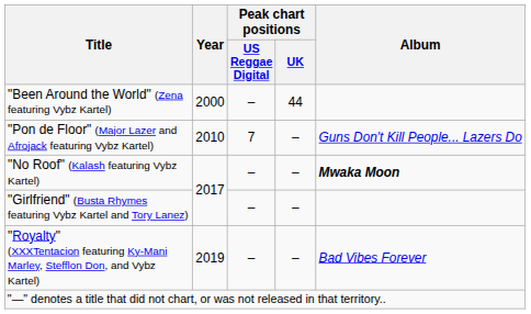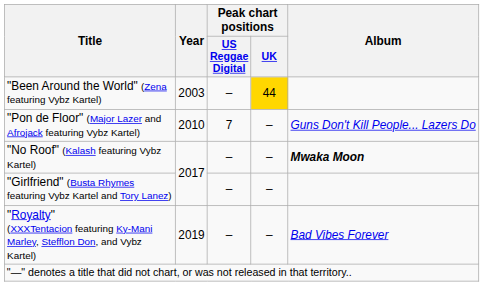 <table class="wikitable">
 <tr>
 <th scope="col" rowspan="2" style="width:14em;">Title</th>
 <th scope="col" rowspan="2">Year</th>
 <th scope="col" colspan="2">Peak chart positions</th>
 <th scope="col" rowspan="2">Album</th>
 </tr>
 <tr>
 <th scope="col" style="width:3em;font-size:90%;"><a href='#'>US Reggae Digital</a></th>
 <th scope="col" style="width:3em;font-size:90%;"><a href='#'>UK</a></th>
 </tr>
 <tr>
 <td>"Been Around the World" <small>(<a href='#'>Zena</a> featuring Vybz Kartel)</small></td>
-<td>2000</td>
+<td>2003</td>
 <td align=center>–</td>
-<td align=center>44</td>
+<td align=center style="background: gold;">44</td>
 <td></td>
 </tr>
 <tr>
 <td>"Pon de Floor" <small>(<a href='#'>Major Lazer</a> and <a href='#'>Afrojack</a> featuring Vybz Kartel)</small></td>
 <td>2010</td>
 <td align=center>7</td>
 <td align=center>–</td>
 <td><em><a href='#'>Guns Don't Kill People... Lazers Do</a></em></td>
 </tr>
 <tr>
 <td>"No Roof" <small>(<a href='#'>Kalash</a> featuring Vybz Kartel)</small></td>
 <td rowspan="2">2017</td>
 <td align=center>–</td>
 <td align=center>–</td>
 <td><strong><em>Mwaka Moon</em></strong></td>
 </tr>
 <tr>
 <td>"Girlfriend" <small>(<a href='#'>Busta Rhymes</a> featuring Vybz Kartel and <a href='#'>Tory Lanez</a>)</small></td>
 <td align=center>–</td>
 <td align=center>–</td>
 <td></td>
 </tr>
 <tr>
 <td>"<a href='#'>Royalty</a>"<br><small>(<a href='#'>XXXTentacion</a> featuring <a href='#'>Ky-Mani Marley</a>, <a href='#'>Stefflon Don</a>, and Vybz Kartel)</small></td>
 <td rowspan="1">2019</td>
 <td align=center>–</td>
 <td align=center>–</td>
 <td><em><a href='#'>Bad Vibes Forever</a></em></td>
 </tr>
 <tr>
 <td colspan="8" style="font-size:90%">"—" denotes a title that did not chart, or was not released in that territory..</td>
 </tr>
 </table>
